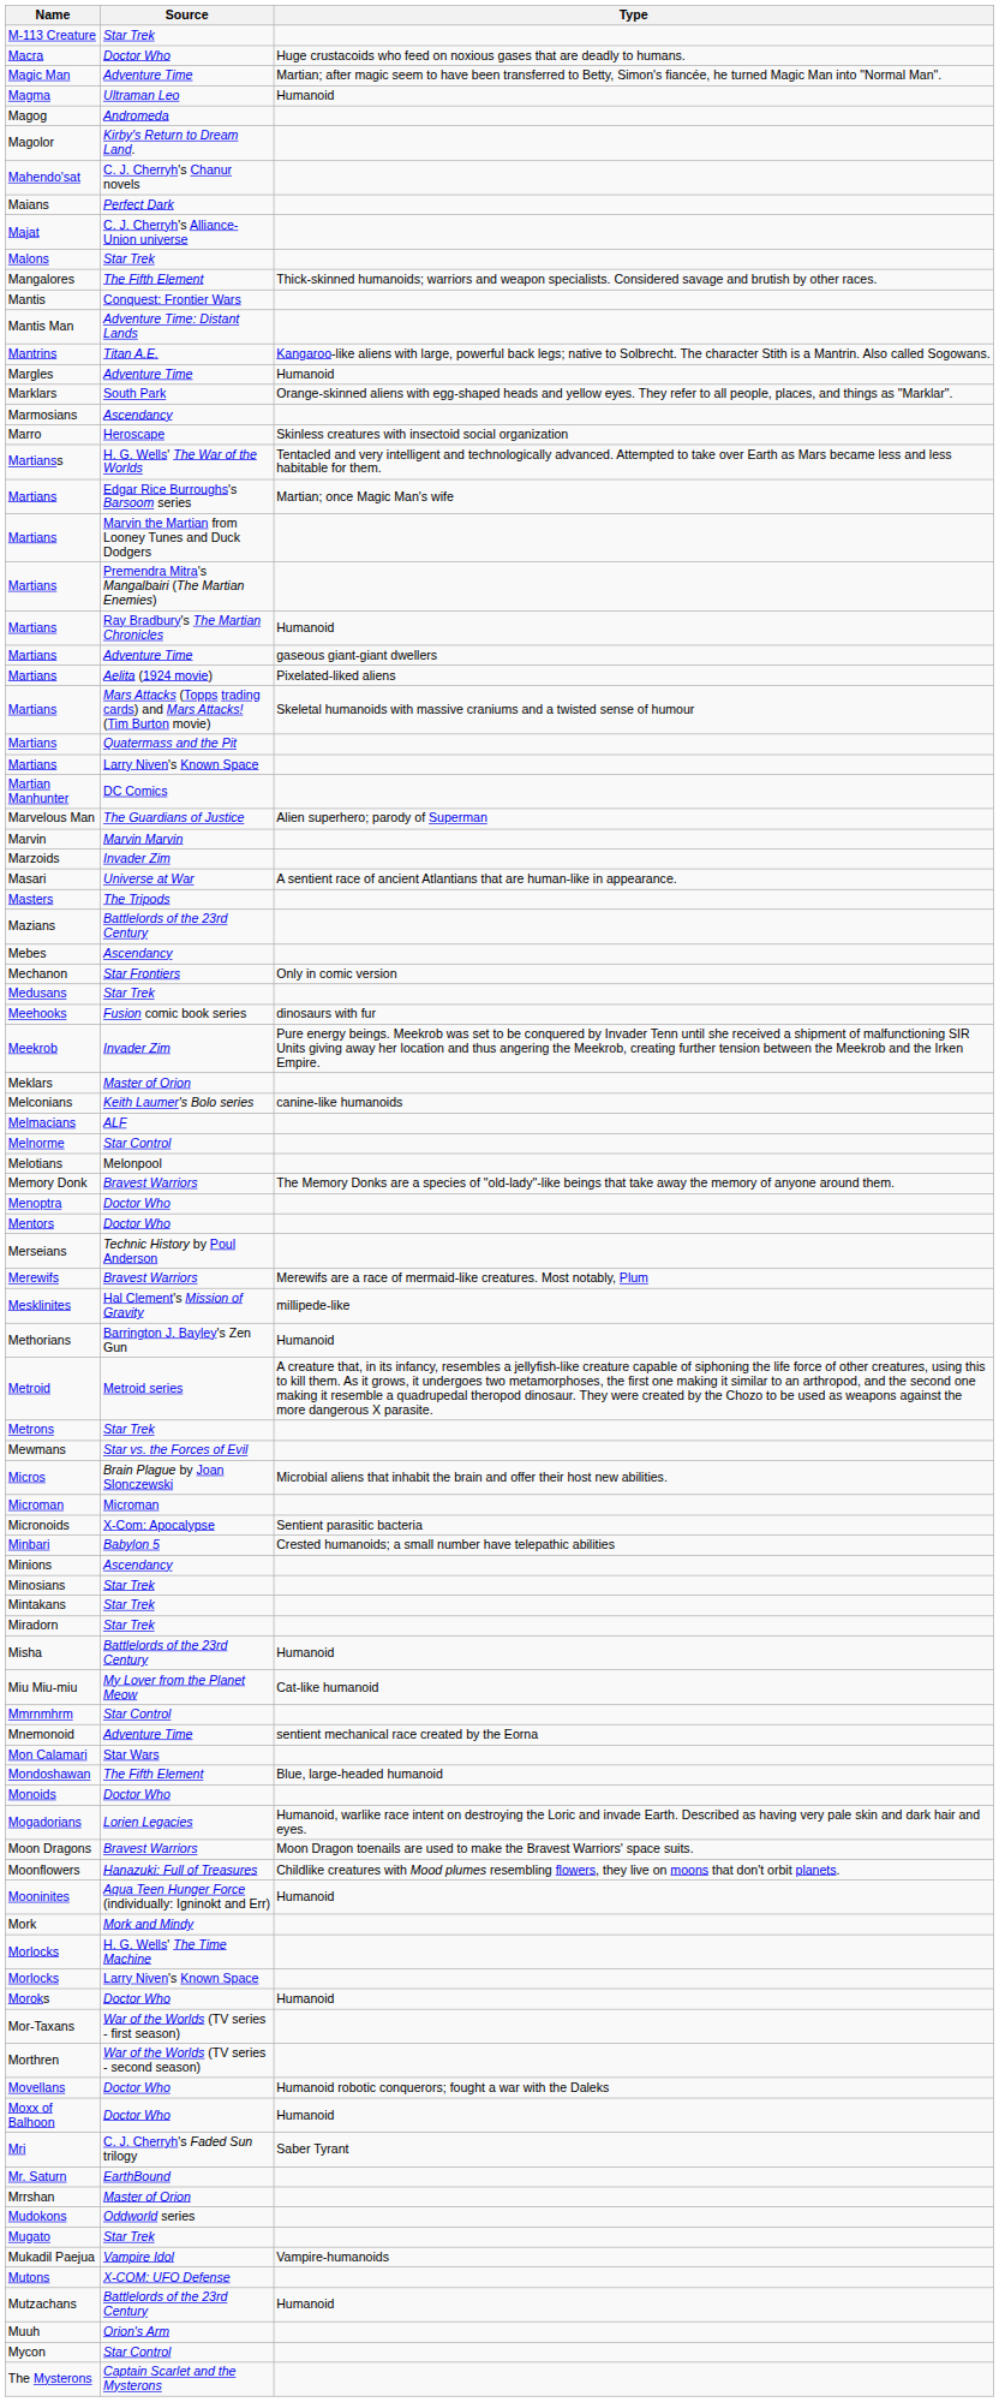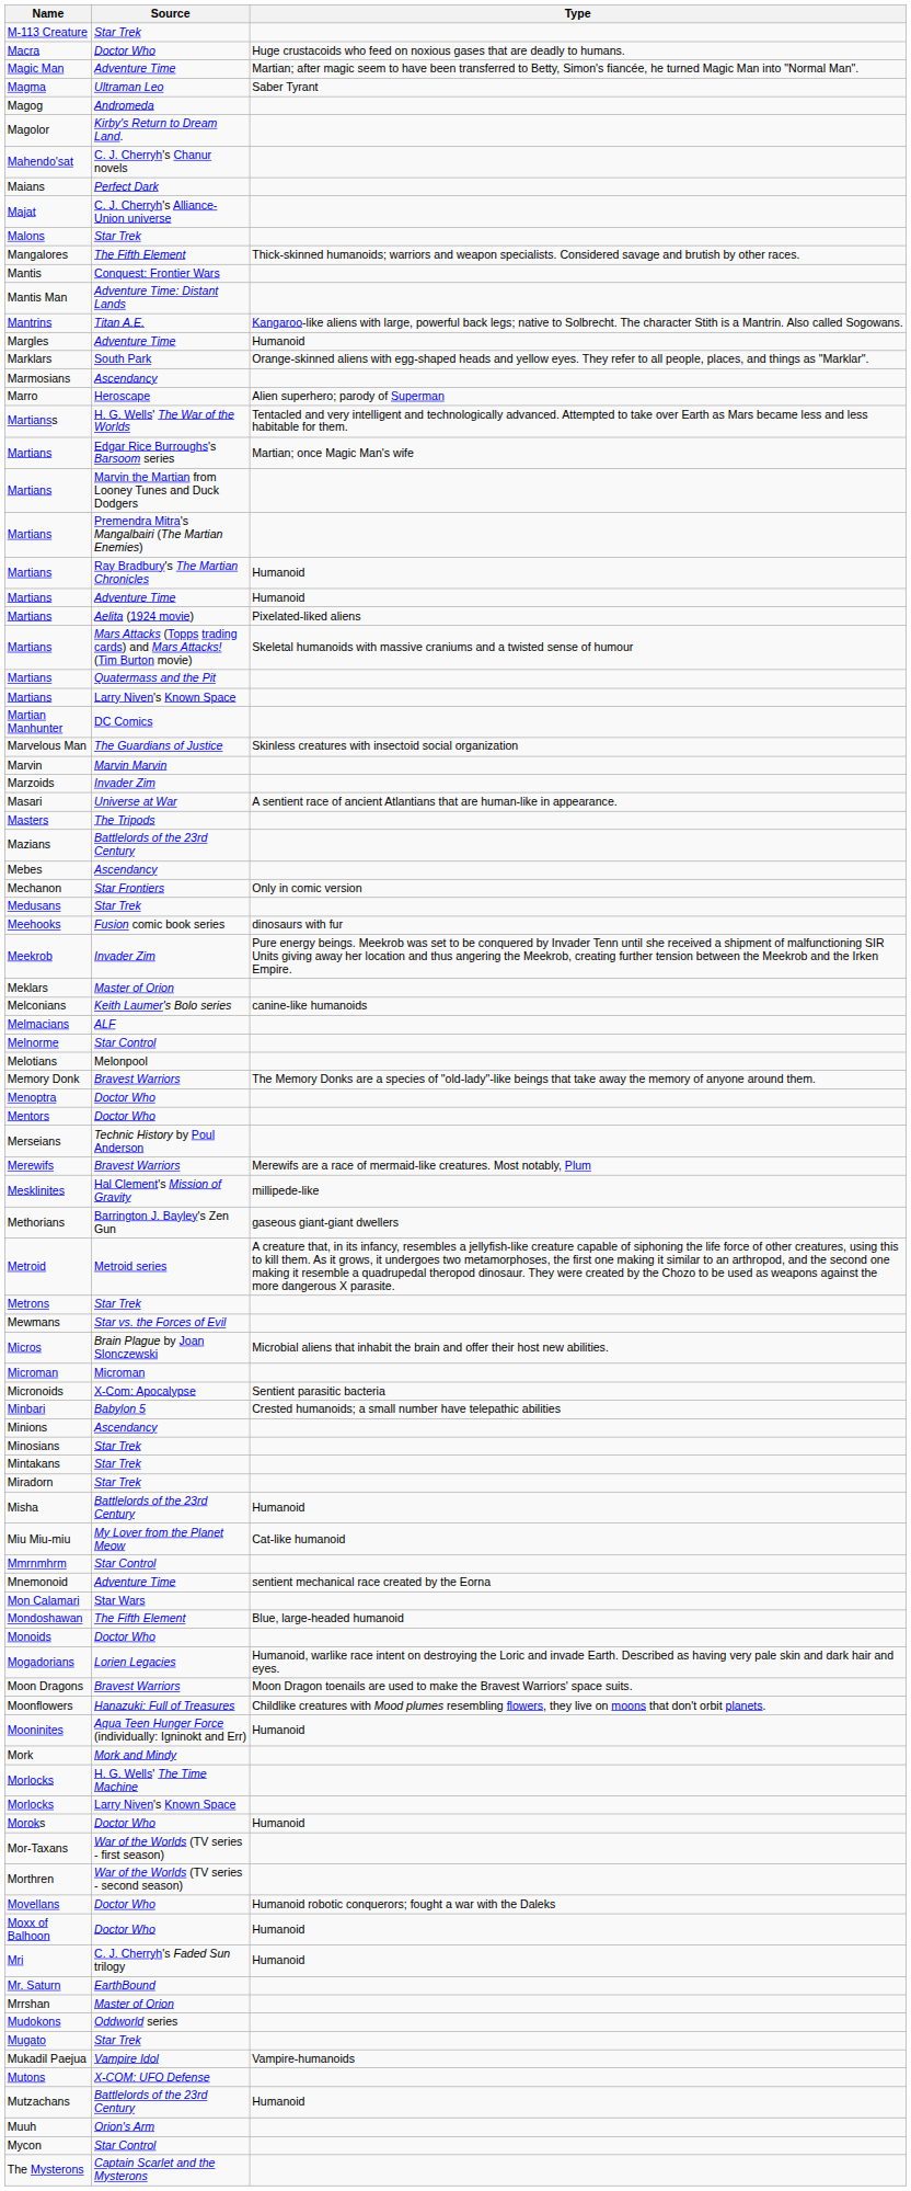 <table class="wikitable sortable">
 <tr>
 <th>Name</th>
 <th>Source</th>
 <th>Type</th>
 </tr>
 <tr>
 <td><a href='#'>M-113 Creature</a></td>
 <td><em><a href='#'>Star Trek</a></em></td>
 <td></td>
 </tr>
 <tr>
 <td><a href='#'>Macra</a></td>
 <td><em><a href='#'>Doctor Who</a></em></td>
 <td>Huge crustacoids who feed on noxious gases that are deadly to humans.</td>
 </tr>
 <tr>
 <td><a href='#'>Magic Man</a></td>
 <td><em><a href='#'>Adventure Time</a></em></td>
 <td>Martian; after magic seem to have been transferred to Betty, Simon's fiancée, he turned Magic Man into "Normal Man".</td>
 </tr>
 <tr>
 <td><a href='#'>Magma</a></td>
 <td><em><a href='#'>Ultraman Leo</a></em></td>
-<td>Humanoid</td>
+<td>Saber Tyrant</td>
 </tr>
 <tr>
 <td>Magog</td>
 <td><em><a href='#'>Andromeda</a></em></td>
 <td></td>
 </tr>
 <tr>
 <td>Magolor</td>
 <td><em><a href='#'>Kirby's Return to Dream Land</a></em>.</td>
 </tr>
 <tr>
 <td><a href='#'>Mahendo'sat</a></td>
 <td><a href='#'>C. J. Cherryh</a>'s <a href='#'>Chanur</a> novels</td>
 <td></td>
 </tr>
 <tr>
 <td>Maians</td>
 <td><em><a href='#'>Perfect Dark</a></em></td>
 <td></td>
 </tr>
 <tr>
 <td><a href='#'>Majat</a></td>
 <td><a href='#'>C. J. Cherryh</a>'s <a href='#'>Alliance-Union universe</a></td>
 <td></td>
 </tr>
 <tr>
 <td><a href='#'>Malons</a></td>
 <td><em><a href='#'>Star Trek</a></em></td>
 <td></td>
 </tr>
 <tr>
 <td>Mangalores</td>
 <td><em><a href='#'>The Fifth Element</a></em></td>
 <td>Thick-skinned humanoids; warriors and weapon specialists. Considered savage and brutish by other races.</td>
 </tr>
 <tr>
 <td>Mantis</td>
 <td><a href='#'>Conquest: Frontier Wars</a></td>
 <td></td>
 </tr>
 <tr>
 <td>Mantis Man</td>
 <td><em><a href='#'>Adventure Time: Distant Lands</a></em></td>
 <td></td>
 </tr>
 <tr>
 <td><a href='#'>Mantrins</a></td>
 <td><em><a href='#'>Titan A.E.</a></em></td>
 <td><a href='#'>Kangaroo</a>-like aliens with large, powerful back legs; native to Solbrecht. The character Stith is a Mantrin. Also called Sogowans.</td>
 </tr>
 <tr>
 <td>Margles</td>
 <td><em><a href='#'>Adventure Time</a></em></td>
 <td>Humanoid</td>
 </tr>
 <tr>
 <td>Marklars</td>
 <td><a href='#'>South Park</a></td>
 <td>Orange-skinned aliens with egg-shaped heads and yellow eyes. They refer to all people, places, and things as "Marklar".</td>
 </tr>
 <tr>
 <td>Marmosians</td>
 <td><em><a href='#'>Ascendancy</a></em></td>
 <td></td>
 </tr>
 <tr>
 <td>Marro</td>
 <td><a href='#'>Heroscape</a></td>
-<td>Skinless creatures with insectoid social organization</td>
+<td>Alien superhero; parody of <a href='#'>Superman</a></td>
 </tr>
 <tr>
 <td><a href='#'>Martians</a>s</td>
 <td><a href='#'>H. G. Wells</a>' <em><a href='#'>The War of the Worlds</a></em></td>
 <td>Tentacled and very intelligent and technologically advanced. Attempted to take over Earth as Mars became less and less habitable for them.</td>
 </tr>
 <tr>
 <td><a href='#'>Martians</a></td>
 <td><a href='#'>Edgar Rice Burroughs</a>'s <em><a href='#'>Barsoom</a></em> series</td>
 <td>Martian; once Magic Man's wife</td>
 </tr>
 <tr>
 <td><a href='#'>Martians</a></td>
 <td><a href='#'>Marvin the Martian</a> from Looney Tunes and Duck Dodgers</td>
 <td></td>
 </tr>
 <tr>
 <td><a href='#'>Martians</a></td>
 <td><a href='#'>Premendra Mitra</a>'s <em>Mangalbairi</em> (<em>The Martian Enemies</em>)</td>
 <td></td>
 </tr>
 <tr>
 <td><a href='#'>Martians</a></td>
 <td><a href='#'>Ray Bradbury</a>'s <em><a href='#'>The Martian Chronicles</a></em></td>
 <td>Humanoid</td>
 </tr>
 <tr>
 <td><a href='#'>Martians</a></td>
 <td><em><a href='#'>Adventure Time</a></em></td>
-<td>gaseous giant-giant dwellers</td>
+<td>Humanoid</td>
 </tr>
 <tr>
 <td><a href='#'>Martians</a></td>
 <td><em><a href='#'>Aelita</a></em> (<a href='#'>1924 movie</a>)</td>
 <td>Pixelated-liked aliens</td>
 </tr>
 <tr>
 <td><a href='#'>Martians</a></td>
 <td><em><a href='#'>Mars Attacks</a></em> (<a href='#'>Topps</a> <a href='#'>trading cards</a>) and <em><a href='#'>Mars Attacks!</a></em> (<a href='#'>Tim Burton</a> movie)</td>
 <td>Skeletal humanoids with massive craniums and a twisted sense of humour</td>
 </tr>
 <tr>
 <td><a href='#'>Martians</a></td>
 <td><em><a href='#'>Quatermass and the Pit</a></em></td>
 <td></td>
 </tr>
 <tr>
 <td><a href='#'>Martians</a></td>
 <td><a href='#'>Larry Niven</a>'s <a href='#'>Known Space</a></td>
 <td></td>
 </tr>
 <tr>
 <td><a href='#'>Martian Manhunter</a></td>
 <td><a href='#'>DC Comics</a></td>
 <td></td>
 </tr>
 <tr>
 <td>Marvelous Man</td>
 <td><em><a href='#'>The Guardians of Justice</a></em></td>
-<td>Alien superhero; parody of <a href='#'>Superman</a></td>
+<td>Skinless creatures with insectoid social organization</td>
 </tr>
 <tr>
 <td>Marvin</td>
 <td><em><a href='#'>Marvin Marvin</a></em></td>
 <td></td>
 </tr>
 <tr>
 <td>Marzoids</td>
 <td><em><a href='#'>Invader Zim</a></em></td>
 <td></td>
 </tr>
 <tr>
 <td>Masari</td>
 <td><em><a href='#'>Universe at War</a></em></td>
 <td>A sentient race of ancient Atlantians that are human-like in appearance.</td>
 </tr>
 <tr>
 <td><a href='#'>Masters</a></td>
 <td><em><a href='#'>The Tripods</a></em></td>
 <td></td>
 </tr>
 <tr>
 <td>Mazians</td>
 <td><em><a href='#'>Battlelords of the 23rd Century</a></em></td>
 <td></td>
 </tr>
 <tr>
 <td>Mebes</td>
 <td><em><a href='#'>Ascendancy</a></em></td>
 <td></td>
 </tr>
 <tr>
 <td>Mechanon</td>
 <td><em><a href='#'>Star Frontiers</a></em></td>
 <td>Only in comic version</td>
 </tr>
 <tr>
 <td><a href='#'>Medusans</a></td>
 <td><em><a href='#'>Star Trek</a></em></td>
 <td></td>
 </tr>
 <tr>
 <td><a href='#'>Meehooks</a></td>
 <td><em><a href='#'>Fusion</a></em> comic book series</td>
 <td>dinosaurs with fur</td>
 </tr>
 <tr>
 <td><a href='#'>Meekrob</a></td>
 <td><em><a href='#'>Invader Zim</a></em></td>
 <td>Pure energy beings. Meekrob was set to be conquered by Invader Tenn until she received a shipment of malfunctioning SIR Units giving away her location and thus angering the Meekrob, creating further tension between the Meekrob and the Irken Empire.</td>
 </tr>
 <tr>
 <td>Meklars</td>
 <td><em><a href='#'>Master of Orion</a></em></td>
 <td></td>
 </tr>
 <tr>
 <td>Melconians</td>
 <td><em><a href='#'>Keith Laumer</a>'s Bolo series</em></td>
 <td>canine-like humanoids</td>
 </tr>
 <tr>
 <td><a href='#'>Melmacians</a></td>
 <td><em><a href='#'>ALF</a></em></td>
 <td></td>
 </tr>
 <tr>
 <td><a href='#'>Melnorme</a></td>
 <td><em><a href='#'>Star Control</a></em></td>
 <td></td>
 </tr>
 <tr>
 <td>Melotians</td>
 <td>Melonpool</td>
 <td></td>
 </tr>
 <tr>
 <td>Memory Donk</td>
 <td><em><a href='#'>Bravest Warriors</a></em></td>
 <td>The Memory Donks are a species of "old-lady"-like beings that take away the memory of anyone around them.</td>
 </tr>
 <tr>
 <td><a href='#'>Menoptra</a></td>
 <td><em><a href='#'>Doctor Who</a></em></td>
 <td></td>
 </tr>
 <tr>
 <td><a href='#'>Mentors</a></td>
 <td><em><a href='#'>Doctor Who</a></em></td>
 <td></td>
 </tr>
 <tr>
 <td>Merseians</td>
 <td><em>Technic History</em> by <a href='#'>Poul Anderson</a></td>
 <td></td>
 </tr>
 <tr>
 <td><a href='#'>Merewifs</a></td>
 <td><em><a href='#'>Bravest Warriors</a></em></td>
 <td>Merewifs are a race of mermaid-like creatures. Most notably, <a href='#'>Plum</a></td>
 </tr>
 <tr>
 <td><a href='#'>Mesklinites</a></td>
 <td><a href='#'>Hal Clement</a>'s <em><a href='#'>Mission of Gravity</a></em></td>
 <td>millipede-like</td>
 </tr>
 <tr>
 <td>Methorians</td>
 <td><a href='#'>Barrington J. Bayley</a>'s Zen Gun</td>
-<td>Humanoid</td>
+<td>gaseous giant-giant dwellers</td>
 </tr>
 <tr>
 <td><a href='#'>Metroid</a></td>
 <td><a href='#'>Metroid series</a></td>
 <td>A creature that, in its infancy, resembles a jellyfish-like creature capable of siphoning the life force of other creatures, using this to kill them. As it grows, it undergoes two metamorphoses, the first one making it similar to an arthropod, and the second one making it resemble a quadrupedal theropod dinosaur. They were created by the Chozo to be used as weapons against the more dangerous X parasite.</td>
 </tr>
 <tr>
 <td><a href='#'>Metrons</a></td>
 <td><em><a href='#'>Star Trek</a></em></td>
 <td></td>
 </tr>
 <tr>
 <td>Mewmans</td>
 <td><em><a href='#'>Star vs. the Forces of Evil</a></em></td>
 <td></td>
 </tr>
 <tr>
 <td><a href='#'>Micros</a></td>
 <td><em>Brain Plague</em> by <a href='#'>Joan Slonczewski</a></td>
 <td>Microbial aliens that inhabit the brain and offer their host new abilities.</td>
 </tr>
 <tr>
 <td><a href='#'>Microman</a></td>
 <td><a href='#'>Microman</a></td>
 <td></td>
 </tr>
 <tr>
 <td>Micronoids</td>
 <td><a href='#'>X-Com: Apocalypse</a></td>
 <td>Sentient parasitic bacteria</td>
 </tr>
 <tr>
 <td><a href='#'>Minbari</a></td>
 <td><em><a href='#'>Babylon 5</a></em></td>
 <td>Crested humanoids; a small number have telepathic abilities</td>
 </tr>
 <tr>
 <td>Minions</td>
 <td><em><a href='#'>Ascendancy</a></em></td>
 <td></td>
 </tr>
 <tr>
 <td>Minosians</td>
 <td><em><a href='#'>Star Trek</a></em></td>
 <td></td>
 </tr>
 <tr>
 <td>Mintakans</td>
 <td><em><a href='#'>Star Trek</a></em></td>
 <td></td>
 </tr>
 <tr>
 <td>Miradorn</td>
 <td><em><a href='#'>Star Trek</a></em></td>
 <td></td>
 </tr>
 <tr>
 <td>Misha</td>
 <td><em><a href='#'>Battlelords of the 23rd Century</a></em></td>
 <td>Humanoid</td>
 </tr>
 <tr>
 <td>Miu Miu-miu</td>
 <td><em><a href='#'>My Lover from the Planet Meow</a></em></td>
 <td>Cat-like humanoid</td>
 </tr>
 <tr>
 <td><a href='#'>Mmrnmhrm</a></td>
 <td><em><a href='#'>Star Control</a></em></td>
 <td></td>
 </tr>
 <tr>
 <td>Mnemonoid</td>
 <td><em><a href='#'>Adventure Time</a></em></td>
 <td>sentient mechanical race created by the Eorna</td>
 </tr>
 <tr>
 <td><a href='#'>Mon Calamari</a></td>
 <td><a href='#'>Star Wars</a></td>
 <td></td>
 </tr>
 <tr>
 <td><a href='#'>Mondoshawan</a></td>
 <td><em><a href='#'>The Fifth Element</a></em></td>
 <td>Blue, large-headed humanoid</td>
 </tr>
 <tr>
 <td><a href='#'>Monoids</a></td>
 <td><em><a href='#'>Doctor Who</a></em></td>
 <td></td>
 </tr>
 <tr>
 <td><a href='#'>Mogadorians</a></td>
 <td><em><a href='#'>Lorien Legacies</a></em></td>
 <td>Humanoid, warlike race intent on destroying the Loric and invade Earth. Described as having very pale skin and dark hair and eyes.</td>
 </tr>
 <tr>
 <td>Moon Dragons</td>
 <td><em><a href='#'>Bravest Warriors</a></em></td>
 <td>Moon Dragon toenails are used to make the Bravest Warriors' space suits.</td>
 </tr>
 <tr>
 <td>Moonflowers</td>
 <td><em><a href='#'>Hanazuki: Full of Treasures</a></em></td>
 <td>Childlike creatures with <em>Mood plumes</em> resembling <a href='#'>flowers</a>, they live on <a href='#'>moons</a> that don't orbit <a href='#'>planets</a>.</td>
 </tr>
 <tr>
 <td><a href='#'>Mooninites</a></td>
 <td><em><a href='#'>Aqua Teen Hunger Force</a></em> (individually: Igninokt and Err)</td>
 <td>Humanoid</td>
 </tr>
 <tr>
 <td>Mork</td>
 <td><em><a href='#'>Mork and Mindy</a></em></td>
 <td></td>
 </tr>
 <tr>
 <td><a href='#'>Morlocks</a></td>
 <td><a href='#'>H. G. Wells</a>' <em><a href='#'>The Time Machine</a></em></td>
 <td></td>
 </tr>
 <tr>
 <td><a href='#'>Morlocks</a></td>
 <td><a href='#'>Larry Niven</a>'s <a href='#'>Known Space</a></td>
 <td></td>
 </tr>
 <tr>
 <td><a href='#'>Morok</a>s</td>
 <td><em><a href='#'>Doctor Who</a></em></td>
 <td>Humanoid</td>
 </tr>
 <tr>
 <td>Mor-Taxans</td>
 <td><em><a href='#'>War of the Worlds</a></em> (TV series - first season)</td>
 <td></td>
 </tr>
 <tr>
 <td>Morthren</td>
 <td><em><a href='#'>War of the Worlds</a></em> (TV series - second season)</td>
 <td></td>
 </tr>
 <tr>
 <td><a href='#'>Movellans</a></td>
 <td><em><a href='#'>Doctor Who</a></em></td>
 <td>Humanoid robotic conquerors; fought a war with the Daleks</td>
 </tr>
 <tr>
 <td><a href='#'>Moxx of Balhoon</a></td>
 <td><em><a href='#'>Doctor Who</a></em></td>
 <td>Humanoid</td>
 </tr>
 <tr>
 <td><a href='#'>Mri</a></td>
 <td><a href='#'>C. J. Cherryh</a>'s <em>Faded Sun</em> trilogy</td>
-<td>Saber Tyrant</td>
+<td>Humanoid</td>
 </tr>
 <tr>
 <td><a href='#'>Mr. Saturn</a></td>
 <td><em><a href='#'>EarthBound</a></em></td>
 <td></td>
 </tr>
 <tr>
 <td>Mrrshan</td>
 <td><em><a href='#'>Master of Orion</a></em></td>
 <td></td>
 </tr>
 <tr>
 <td><a href='#'>Mudokons</a></td>
 <td><em><a href='#'>Oddworld</a></em> series</td>
 <td></td>
 </tr>
 <tr>
 <td><a href='#'>Mugato</a></td>
 <td><em><a href='#'>Star Trek</a></em></td>
 <td></td>
 </tr>
 <tr>
 <td>Mukadil Paejua</td>
 <td><em><a href='#'>Vampire Idol</a></em></td>
 <td>Vampire-humanoids</td>
 </tr>
 <tr>
 <td><a href='#'>Mutons</a></td>
 <td><em><a href='#'>X-COM: UFO Defense</a></em></td>
 <td></td>
 </tr>
 <tr>
 <td>Mutzachans</td>
 <td><em><a href='#'>Battlelords of the 23rd Century</a></em></td>
 <td>Humanoid</td>
 </tr>
 <tr>
 <td>Muuh</td>
 <td><em><a href='#'>Orion's Arm</a></em></td>
 <td></td>
 </tr>
 <tr>
 <td>Mycon</td>
 <td><em><a href='#'>Star Control</a></em></td>
 <td></td>
 </tr>
 <tr>
 <td>The <a href='#'>Mysterons</a></td>
 <td><em><a href='#'>Captain Scarlet and the Mysterons</a></em></td>
 <td></td>
 </tr>
 </table>
